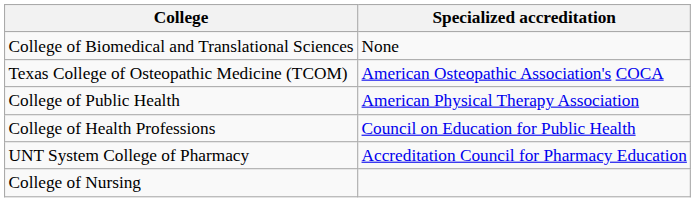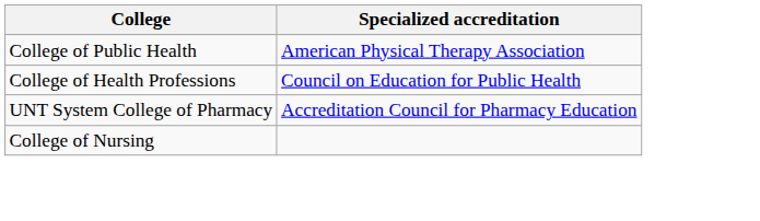 <table class="wikitable floatright sortable">
 <tr>
 <th>College</th>
 <th>Specialized accreditation</th>
-</tr>
-<tr>
-<td>College of Biomedical and Translational Sciences</td>
-<td>None</td>
-</tr>
-<tr>
-<td>Texas College of Osteopathic Medicine (TCOM)</td>
-<td><a href='#'>American Osteopathic Association's</a> <a href='#'>COCA</a></td>
 </tr>
 <tr>
 <td>College of Public Health</td>
 <td><a href='#'>American Physical Therapy Association</a></td>
 </tr>
 <tr>
 <td>College of Health Professions</td>
 <td><a href='#'>Council on Education for Public Health</a></td>
 </tr>
 <tr>
 <td>UNT System College of Pharmacy</td>
 <td><a href='#'>Accreditation Council for Pharmacy Education</a></td>
 </tr>
 <tr>
 <td>College of Nursing</td>
 </tr>
 </table>
